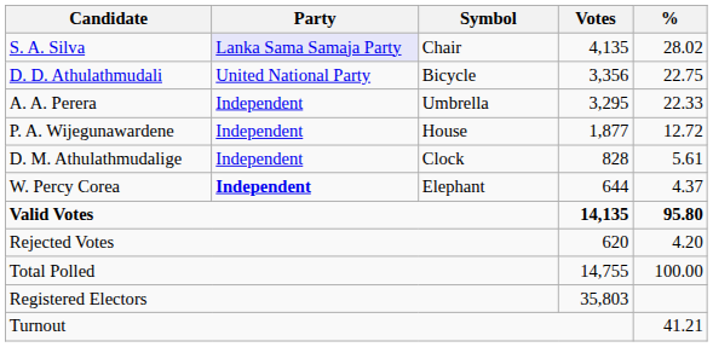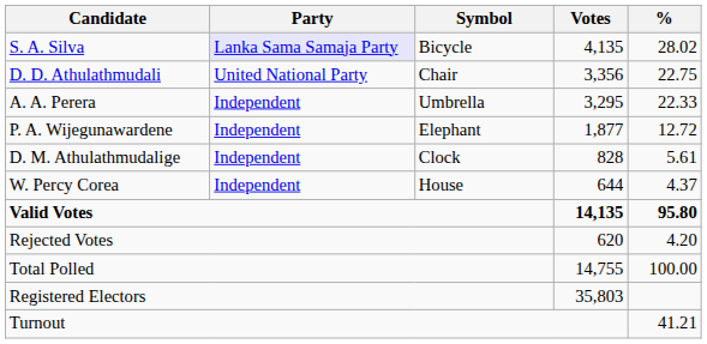 <table class="wikitable" border="1" style="text-align:right;">
 <tr>
 <th align=left width="180">Candidate</th>
 <th align=left width="180">Party</th>
 <th align=left width="120">Symbol</th>
 <th align=left width="60">Votes</th>
 <th align=left width="60">%</th>
 </tr>
 <tr>
 <td align=left><a href='#'>S. A. Silva</a></td>
 <td align=left style="background: lavender;"><a href='#'>Lanka Sama Samaja Party</a></td>
-<td align=left>Chair</td>
+<td align=left>Bicycle</td>
 <td align=right>4,135</td>
 <td align=right>28.02</td>
 </tr>
 <tr>
 <td align=left><a href='#'>D. D. Athulathmudali</a></td>
 <td align=left><a href='#'>United National Party</a></td>
-<td align=left>Bicycle</td>
+<td align=left>Chair</td>
 <td align=right>3,356</td>
 <td align=right>22.75</td>
 </tr>
 <tr>
 <td align=left>A. A. Perera</td>
 <td align=left><a href='#'>Independent</a></td>
 <td align=left>Umbrella</td>
 <td align=right>3,295</td>
 <td align=right>22.33</td>
 </tr>
 <tr>
 <td align=left>P. A. Wijegunawardene</td>
 <td align=left><a href='#'>Independent</a></td>
-<td align=left>House</td>
+<td align=left>Elephant</td>
 <td align=right>1,877</td>
 <td align=right>12.72</td>
 </tr>
 <tr>
 <td align=left>D. M. Athulathmudalige</td>
 <td align=left><a href='#'>Independent</a></td>
 <td align=left>Clock</td>
 <td align=right>828</td>
 <td align=right>5.61</td>
 </tr>
 <tr>
 <td align=left>W. Percy Corea</td>
-<td align=left><strong><a href='#'>Independent</a></strong></td>
-<td align=left>Elephant</td>
+<td align=left><a href='#'>Independent</a></td>
+<td align=left>House</td>
 <td align=right>644</td>
 <td align=right>4.37</td>
 </tr>
 <tr>
 <td align=left colspan=3><strong>Valid Votes</strong></td>
 <td align=right><strong>14,135</strong></td>
 <td align=right><strong>95.80</strong></td>
 </tr>
 <tr>
 <td align=left colspan=3>Rejected Votes</td>
 <td align=right>620</td>
 <td align=right>4.20</td>
 </tr>
 <tr>
 <td align=left colspan=3>Total Polled</td>
 <td align=right>14,755</td>
 <td align=right>100.00</td>
 </tr>
 <tr>
 <td align=left colspan=3>Registered Electors</td>
 <td align=right>35,803</td>
 <td></td>
 </tr>
 <tr>
 <td align=left colspan=4>Turnout</td>
 <td align=right>41.21</td>
 </tr>
 </table>
